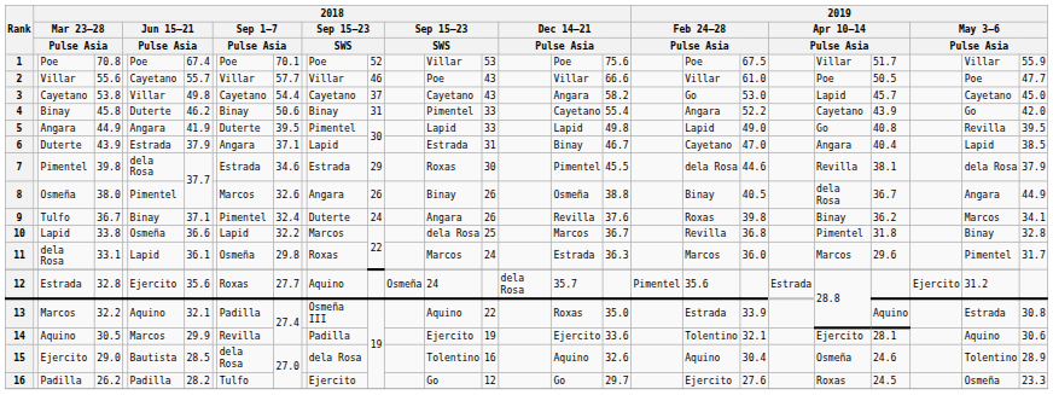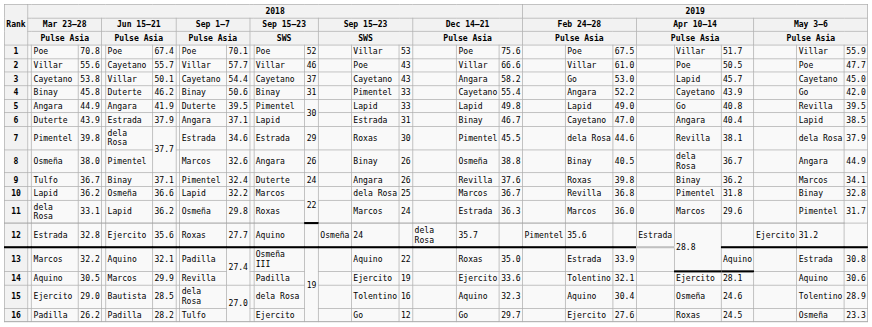 <table class="wikitable sortable" style="font-size:90%;">
 <tr>
 <th rowspan=3>Rank</th>
 <th colspan=18>2018</th>
 <th colspan=9>2019</th>
 </tr>
 <tr>
 <th colspan=3>Mar 23–28</th>
 <th colspan=3>Jun 15–21</th>
 <th colspan=3>Sep 1–7</th>
 <th colspan=3>Sep 15–23</th>
 <th colspan=3>Sep 15–23</th>
 <th colspan=3>Dec 14–21</th>
 <th colspan=3>Feb 24–28</th>
 <th colspan=3>Apr 10–14</th>
 <th colspan=3>May 3–6</th>
 </tr>
 <tr>
 <th data-sort-type="number" colspan=3>Pulse Asia</th>
 <th data-sort-type="number" colspan=3>Pulse Asia</th>
 <th data-sort-type="number" colspan=3>Pulse Asia</th>
 <th data-sort-type="number" colspan=3>SWS</th>
 <th data-sort-type="number" colspan=3>SWS</th>
 <th data-sort-type="number" colspan=3>Pulse Asia</th>
 <th data-sort-type="number" colspan=3>Pulse Asia</th>
 <th data-sort-type="number" colspan=3>Pulse Asia</th>
 <th data-sort-type="number" colspan=3>Pulse Asia</th>
 </tr>
 <tr>
 <th>1</th>
 <td></td>
 <td>Poe</td>
 <td>70.8</td>
 <td></td>
 <td>Poe</td>
 <td>67.4</td>
 <td></td>
 <td>Poe</td>
 <td>70.1</td>
 <td></td>
 <td>Poe</td>
 <td>52</td>
 <td></td>
 <td>Villar</td>
 <td>53</td>
 <td></td>
 <td>Poe</td>
 <td>75.6</td>
 <td></td>
 <td>Poe</td>
 <td>67.5</td>
 <td></td>
 <td>Villar</td>
 <td>51.7</td>
 <td></td>
 <td>Villar</td>
 <td>55.9</td>
 </tr>
 <tr>
 <th>2</th>
 <td></td>
 <td>Villar</td>
 <td>55.6</td>
 <td></td>
 <td>Cayetano</td>
 <td>55.7</td>
 <td></td>
 <td>Villar</td>
 <td>57.7</td>
 <td></td>
 <td>Villar</td>
 <td>46</td>
 <td></td>
 <td>Poe</td>
 <td>43</td>
 <td></td>
 <td>Villar</td>
 <td>66.6</td>
 <td></td>
 <td>Villar</td>
 <td>61.0</td>
 <td></td>
 <td>Poe</td>
 <td>50.5</td>
 <td></td>
 <td>Poe</td>
 <td>47.7</td>
 </tr>
 <tr>
 <th>3</th>
 <td></td>
 <td>Cayetano</td>
 <td>53.8</td>
 <td></td>
 <td>Villar</td>
-<td>49.8</td>
+<td>50.1</td>
 <td></td>
 <td>Cayetano</td>
 <td>54.4</td>
 <td></td>
 <td>Cayetano</td>
 <td>37</td>
 <td></td>
 <td>Cayetano</td>
 <td>43</td>
 <td></td>
 <td>Angara</td>
 <td>58.2</td>
 <td></td>
 <td>Go</td>
 <td>53.0</td>
 <td></td>
 <td>Lapid</td>
 <td>45.7</td>
 <td></td>
 <td>Cayetano</td>
 <td>45.0</td>
 </tr>
 <tr>
 <th>4</th>
 <td></td>
 <td>Binay</td>
 <td>45.8</td>
 <td></td>
 <td>Duterte</td>
 <td>46.2</td>
 <td></td>
 <td>Binay</td>
 <td>50.6</td>
 <td></td>
 <td>Binay</td>
 <td>31</td>
 <td></td>
 <td>Pimentel</td>
 <td>33</td>
 <td></td>
 <td>Cayetano</td>
 <td>55.4</td>
 <td></td>
 <td>Angara</td>
 <td>52.2</td>
 <td></td>
 <td>Cayetano</td>
 <td>43.9</td>
 <td></td>
 <td>Go</td>
 <td>42.0</td>
 </tr>
 <tr>
 <th>5</th>
 <td></td>
 <td>Angara</td>
 <td>44.9</td>
 <td></td>
 <td>Angara</td>
 <td>41.9</td>
 <td></td>
 <td>Duterte</td>
 <td>39.5</td>
 <td></td>
 <td>Pimentel</td>
 <td rowspan="2">30</td>
 <td></td>
 <td>Lapid</td>
 <td>33</td>
 <td></td>
 <td>Lapid</td>
 <td>49.8</td>
 <td></td>
 <td>Lapid</td>
 <td>49.0</td>
 <td></td>
 <td>Go</td>
 <td>40.8</td>
 <td></td>
 <td>Revilla</td>
 <td>39.5</td>
 </tr>
 <tr>
 <th>6</th>
 <td></td>
 <td>Duterte</td>
 <td>43.9</td>
 <td></td>
 <td>Estrada</td>
 <td>37.9</td>
 <td></td>
 <td>Angara</td>
 <td>37.1</td>
 <td></td>
 <td>Lapid</td>
 <td></td>
 <td>Estrada</td>
 <td>31</td>
 <td></td>
 <td>Binay</td>
 <td>46.7</td>
 <td></td>
 <td>Cayetano</td>
 <td>47.0</td>
 <td></td>
 <td>Angara</td>
 <td>40.4</td>
 <td></td>
 <td>Lapid</td>
 <td>38.5</td>
 </tr>
 <tr>
 <th>7</th>
 <td></td>
 <td>Pimentel</td>
 <td>39.8</td>
 <td></td>
 <td>dela Rosa</td>
 <td rowspan="2">37.7</td>
 <td></td>
 <td>Estrada</td>
 <td>34.6</td>
 <td></td>
 <td>Estrada</td>
 <td>29</td>
 <td></td>
 <td>Roxas</td>
 <td>30</td>
 <td></td>
 <td>Pimentel</td>
 <td>45.5</td>
 <td></td>
 <td>dela Rosa</td>
 <td>44.6</td>
 <td></td>
 <td>Revilla</td>
 <td>38.1</td>
 <td></td>
 <td>dela Rosa</td>
 <td>37.9</td>
 </tr>
 <tr>
 <th>8</th>
 <td></td>
 <td>Osmeña</td>
 <td>38.0</td>
 <td></td>
 <td>Pimentel</td>
 <td></td>
 <td>Marcos</td>
 <td>32.6</td>
 <td></td>
 <td>Angara</td>
 <td>26</td>
 <td></td>
 <td>Binay</td>
 <td>26</td>
 <td></td>
 <td>Osmeña</td>
 <td>38.8</td>
 <td></td>
 <td>Binay</td>
 <td>40.5</td>
 <td></td>
 <td>dela Rosa</td>
 <td>36.7</td>
 <td></td>
 <td>Angara</td>
 <td>44.9</td>
 </tr>
 <tr>
 <th>9</th>
 <td></td>
 <td>Tulfo</td>
 <td>36.7</td>
 <td></td>
 <td>Binay</td>
 <td>37.1</td>
 <td></td>
 <td>Pimentel</td>
 <td>32.4</td>
 <td></td>
 <td>Duterte</td>
 <td>24</td>
 <td></td>
 <td>Angara</td>
 <td>26</td>
 <td></td>
 <td>Revilla</td>
 <td>37.6</td>
 <td></td>
 <td>Roxas</td>
 <td>39.8</td>
 <td></td>
 <td>Binay</td>
 <td>36.2</td>
 <td></td>
 <td>Marcos</td>
 <td>34.1</td>
 </tr>
 <tr>
 <th>10</th>
 <td></td>
 <td>Lapid</td>
-<td>33.8</td>
+<td>36.2</td>
 <td></td>
 <td>Osmeña</td>
 <td>36.6</td>
 <td></td>
 <td>Lapid</td>
 <td>32.2</td>
 <td></td>
 <td>Marcos</td>
 <td style="border-bottom:3px solid black;" rowspan="3">22</td>
 <td></td>
 <td>dela Rosa</td>
 <td>25</td>
 <td></td>
 <td>Marcos</td>
 <td>36.7</td>
 <td></td>
 <td>Revilla</td>
 <td>36.8</td>
 <td></td>
 <td>Pimentel</td>
 <td>31.8</td>
 <td></td>
 <td>Binay</td>
 <td>32.8</td>
 </tr>
 <tr>
 <th>11</th>
 <td></td>
 <td>dela Rosa</td>
 <td>33.1</td>
 <td></td>
 <td>Lapid</td>
-<td>36.1</td>
+<td>36.2</td>
 <td></td>
 <td>Osmeña</td>
 <td>29.8</td>
 <td></td>
 <td>Roxas</td>
 <td></td>
 <td>Marcos</td>
 <td>24</td>
 <td></td>
 <td>Estrada</td>
 <td>36.3</td>
 <td></td>
 <td>Marcos</td>
 <td>36.0</td>
 <td></td>
 <td>Marcos</td>
 <td>29.6</td>
 <td></td>
 <td>Pimentel</td>
 <td>31.7</td>
 </tr>
 <tr>
 </tr>
 <tr style="border-bottom:3px solid black;">
 <th>12</th>
 <td></td>
 <td>Estrada</td>
 <td>32.8</td>
 <td></td>
 <td>Ejercito</td>
 <td>35.6</td>
 <td></td>
 <td>Roxas</td>
 <td>27.7</td>
 <td></td>
 <td>Aquino</td>
 <td></td>
 <td>Osmeña</td>
 <td>24</td>
 <td></td>
 <td>dela Rosa</td>
 <td>35.7</td>
 <td></td>
 <td>Pimentel</td>
 <td>35.6</td>
 <td></td>
 <td style="border-bottom:3px solid #c0c0c0;">Estrada</td>
 <td style="border-bottom:3px solid black;" rowspan="2">28.8</td>
 <td></td>
 <td>Ejercito</td>
 <td>31.2</td>
 </tr>
 <tr>
 <th>13</th>
 <td></td>
 <td>Marcos</td>
 <td>32.2</td>
 <td></td>
 <td>Aquino</td>
 <td>32.1</td>
 <td></td>
 <td>Padilla</td>
 <td rowspan="2">27.4</td>
 <td></td>
 <td>Osmeña III</td>
 <td rowspan="4">19</td>
 <td></td>
 <td>Aquino</td>
 <td>22</td>
 <td></td>
 <td>Roxas</td>
 <td>35.0</td>
 <td></td>
 <td>Estrada</td>
 <td>33.9</td>
 <td></td>
 <td style="border-bottom:3px solid black;">Aquino</td>
 <td></td>
 <td>Estrada</td>
 <td>30.8</td>
 </tr>
 <tr>
 <th>14</th>
 <td></td>
 <td>Aquino</td>
 <td>30.5</td>
 <td></td>
 <td>Marcos</td>
 <td>29.9</td>
 <td></td>
 <td>Revilla</td>
 <td></td>
 <td>Padilla</td>
 <td></td>
 <td>Ejercito</td>
 <td>19</td>
 <td></td>
 <td>Ejercito</td>
 <td>33.6</td>
 <td></td>
 <td>Tolentino</td>
 <td>32.1</td>
 <td></td>
 <td>Ejercito</td>
 <td>28.1</td>
 <td></td>
 <td>Aquino</td>
 <td>30.6</td>
 </tr>
 <tr>
 <th>15</th>
 <td></td>
 <td>Ejercito</td>
 <td>29.0</td>
 <td></td>
 <td>Bautista</td>
 <td>28.5</td>
 <td></td>
 <td>dela Rosa</td>
 <td rowspan="2">27.0</td>
 <td></td>
 <td>dela Rosa</td>
 <td></td>
 <td>Tolentino</td>
 <td>16</td>
 <td></td>
 <td>Aquino</td>
-<td>32.6</td>
+<td>32.3</td>
 <td></td>
 <td>Aquino</td>
 <td>30.4</td>
 <td></td>
 <td>Osmeña</td>
 <td>24.6</td>
 <td></td>
 <td>Tolentino</td>
 <td>28.9</td>
 </tr>
 <tr>
 <th>16</th>
 <td></td>
 <td>Padilla</td>
 <td>26.2</td>
 <td></td>
 <td>Padilla</td>
 <td>28.2</td>
 <td></td>
 <td>Tulfo</td>
 <td></td>
 <td>Ejercito</td>
 <td></td>
 <td>Go</td>
 <td>12</td>
 <td></td>
 <td>Go</td>
 <td>29.7</td>
 <td></td>
 <td>Ejercito</td>
 <td>27.6</td>
 <td></td>
 <td>Roxas</td>
 <td>24.5</td>
 <td></td>
 <td>Osmeña</td>
 <td>23.3</td>
 </tr>
 <tr>
 </tr>
 </table>
